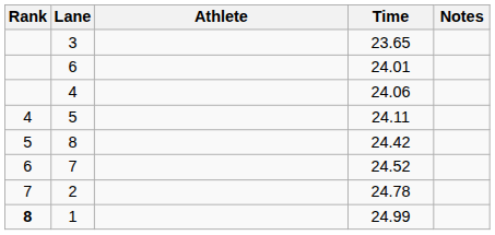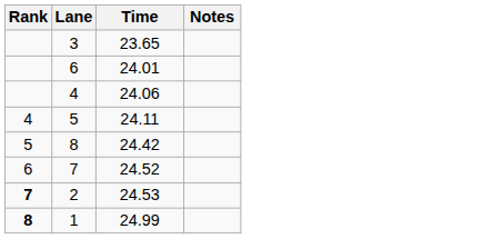 <table class="wikitable sortable" style="text-align:center">
 <tr>
 <th width=10>Rank</th>
 <th width=10>Lane</th>
-<th width=250>Athlete</th>
 <th width=80>Time</th>
 <th width=50>Notes</th>
 </tr>
 <tr>
 <td></td>
 <td>3</td>
-<td align=left></td>
 <td>23.65</td>
 <td></td>
 </tr>
 <tr>
 <td></td>
 <td>6</td>
-<td align=left></td>
 <td>24.01</td>
 <td></td>
 </tr>
 <tr>
 <td></td>
 <td>4</td>
-<td align=left></td>
 <td>24.06</td>
 <td></td>
 </tr>
 <tr>
 <td>4</td>
 <td>5</td>
-<td align=left></td>
 <td>24.11</td>
 <td></td>
 </tr>
 <tr>
 <td>5</td>
 <td>8</td>
-<td align=left></td>
 <td>24.42</td>
 <td></td>
 </tr>
 <tr>
 <td>6</td>
 <td>7</td>
-<td align=left></td>
 <td>24.52</td>
 <td></td>
 </tr>
 <tr>
-<td>7</td>
+<td><strong>7</strong></td>
 <td>2</td>
-<td align=left></td>
-<td>24.78</td>
+<td>24.53</td>
 <td></td>
 </tr>
 <tr>
 <td><strong>8</strong></td>
 <td>1</td>
-<td align=left></td>
 <td>24.99</td>
 <td></td>
 </tr>
 </table>
